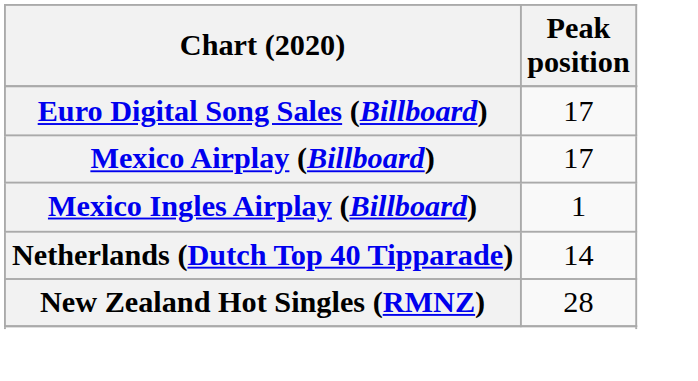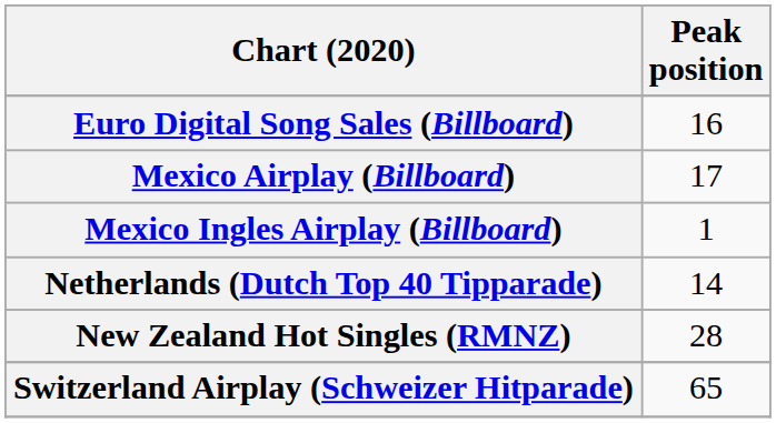 <table class="wikitable sortable plainrowheaders" style="text-align:center">
 <tr>
 <th scope="col">Chart (2020)</th>
 <th scope="col">Peak<br>position</th>
 </tr>
 <tr>
 </tr>
 <tr>
 </tr>
 <tr>
 </tr>
 <tr>
 <th scope="row"><a href='#'>Euro Digital Song Sales</a> (<em><a href='#'>Billboard</a></em>)</th>
-<td>17</td>
+<td>16</td>
 </tr>
 <tr>
 <th scope="row"><a href='#'>Mexico Airplay</a> (<em><a href='#'>Billboard</a></em>)</th>
 <td>17</td>
 </tr>
 <tr>
 <th scope="row"><a href='#'>Mexico Ingles Airplay</a> (<em><a href='#'>Billboard</a></em>)</th>
 <td>1</td>
 </tr>
 <tr>
 <th scope="row">Netherlands (<a href='#'>Dutch Top 40 Tipparade</a>)</th>
 <td>14</td>
 </tr>
 <tr>
 <th scope="row">New Zealand Hot Singles (<a href='#'>RMNZ</a>)</th>
 <td>28</td>
 </tr>
 <tr>
 </tr>
 <tr>
+<th scope="row">Switzerland Airplay (<a href='#'>Schweizer Hitparade</a>)</th>
+<td>65</td>
+</tr>
+<tr>
 </tr>
 <tr>
 </tr>
 <tr>
 </tr>
 <tr>
 </tr>
 <tr>
 </tr>
 <tr>
 </tr>
 </table>
